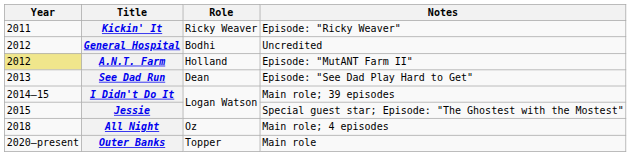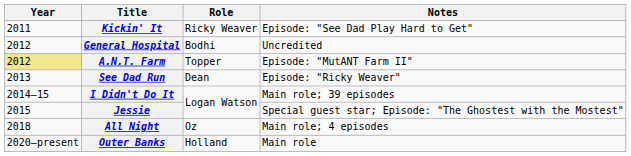 <table class="wikitable sortable plainrowheaders">
 <tr>
 <th scope="col">Year</th>
 <th scope="col">Title</th>
 <th scope="col">Role</th>
 <th scope="col">Notes</th>
 </tr>
 <tr>
 <td>2011</td>
 <th scope="row"><em><a href='#'>Kickin' It</a></em></th>
 <td>Ricky Weaver</td>
-<td>Episode: "Ricky Weaver"</td>
+<td>Episode: "See Dad Play Hard to Get"</td>
 </tr>
 <tr>
 <td>2012</td>
 <th scope="row"><em><a href='#'>General Hospital</a></em></th>
 <td>Bodhi</td>
 <td>Uncredited</td>
 </tr>
 <tr>
 <td style="background: khaki;">2012</td>
 <th scope="row"><em><a href='#'>A.N.T. Farm</a></em></th>
-<td>Holland</td>
+<td>Topper</td>
 <td>Episode: "MutANT Farm II"</td>
 </tr>
 <tr>
 <td>2013</td>
 <th scope="row"><em><a href='#'>See Dad Run</a></em></th>
 <td>Dean</td>
-<td>Episode: "See Dad Play Hard to Get"</td>
+<td>Episode: "Ricky Weaver"</td>
 </tr>
 <tr>
 <td>2014–15</td>
 <th scope="row"><em><a href='#'>I Didn't Do It</a></em></th>
 <td rowspan=2>Logan Watson</td>
 <td>Main role; 39 episodes</td>
 </tr>
 <tr>
 <td>2015</td>
 <th scope="row"><em><a href='#'>Jessie</a></em></th>
 <td>Special guest star; Episode: "The Ghostest with the Mostest"</td>
 </tr>
 <tr>
 <td>2018</td>
 <th scope="row"><em><a href='#'>All Night</a></em></th>
 <td>Oz</td>
 <td>Main role; 4 episodes</td>
 </tr>
 <tr>
 <td>2020–present</td>
 <th scope="row"><em><a href='#'>Outer Banks</a></em></th>
-<td>Topper</td>
+<td>Holland</td>
 <td>Main role</td>
 </tr>
 </table>
